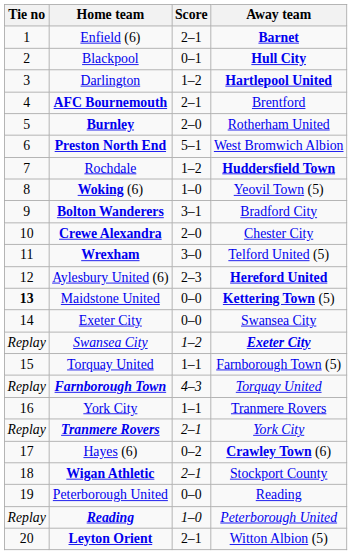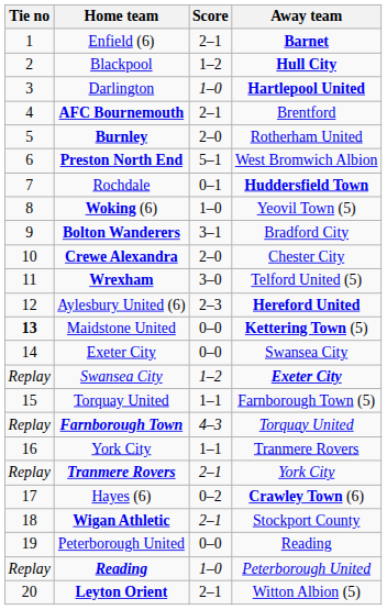 <table class="wikitable" style="text-align: center">
 <tr>
 <th>Tie no</th>
 <th>Home team</th>
 <th>Score</th>
 <th>Away team</th>
 </tr>
 <tr>
 <td>1</td>
 <td><a href='#'>Enfield</a> (6)</td>
 <td>2–1</td>
 <td><strong><a href='#'>Barnet</a></strong></td>
 </tr>
 <tr>
 <td>2</td>
 <td><a href='#'>Blackpool</a></td>
-<td>0–1</td>
+<td>1–2</td>
 <td><strong><a href='#'>Hull City</a></strong></td>
 </tr>
 <tr>
 <td>3</td>
 <td><a href='#'>Darlington</a></td>
-<td>1–2</td>
+<td><em>1–0</em></td>
 <td><strong><a href='#'>Hartlepool United</a></strong></td>
 </tr>
 <tr>
 <td>4</td>
 <td><strong><a href='#'>AFC Bournemouth</a></strong></td>
 <td>2–1</td>
 <td><a href='#'>Brentford</a></td>
 </tr>
 <tr>
 <td>5</td>
 <td><strong><a href='#'>Burnley</a></strong></td>
 <td>2–0</td>
 <td><a href='#'>Rotherham United</a></td>
 </tr>
 <tr>
 <td>6</td>
 <td><strong><a href='#'>Preston North End</a></strong></td>
 <td>5–1</td>
 <td><a href='#'>West Bromwich Albion</a></td>
 </tr>
 <tr>
 <td>7</td>
 <td><a href='#'>Rochdale</a></td>
-<td>1–2</td>
+<td>0–1</td>
 <td><strong><a href='#'>Huddersfield Town</a></strong></td>
 </tr>
 <tr>
 <td>8</td>
 <td><strong><a href='#'>Woking</a></strong> (6)</td>
 <td>1–0</td>
 <td><a href='#'>Yeovil Town</a> (5)</td>
 </tr>
 <tr>
 <td>9</td>
 <td><strong><a href='#'>Bolton Wanderers</a></strong></td>
 <td>3–1</td>
 <td><a href='#'>Bradford City</a></td>
 </tr>
 <tr>
 <td>10</td>
 <td><strong><a href='#'>Crewe Alexandra</a></strong></td>
 <td>2–0</td>
 <td><a href='#'>Chester City</a></td>
 </tr>
 <tr>
 <td>11</td>
 <td><strong><a href='#'>Wrexham</a></strong></td>
 <td>3–0</td>
 <td><a href='#'>Telford United</a> (5)</td>
 </tr>
 <tr>
 <td>12</td>
 <td><a href='#'>Aylesbury United</a> (6)</td>
 <td>2–3</td>
 <td><strong><a href='#'>Hereford United</a></strong></td>
 </tr>
 <tr>
 <td><strong>13</strong></td>
 <td><a href='#'>Maidstone United</a></td>
 <td>0–0</td>
 <td><strong><a href='#'>Kettering Town</a></strong> (5)</td>
 </tr>
 <tr>
 <td>14</td>
 <td><a href='#'>Exeter City</a></td>
 <td>0–0</td>
 <td><a href='#'>Swansea City</a></td>
 </tr>
 <tr>
 <td><em>Replay</em></td>
 <td><em><a href='#'>Swansea City</a></em></td>
 <td><em>1–2</em></td>
 <td><strong><em><a href='#'>Exeter City</a></em></strong></td>
 </tr>
 <tr>
 <td>15</td>
 <td><a href='#'>Torquay United</a></td>
 <td>1–1</td>
 <td><a href='#'>Farnborough Town</a> (5)</td>
 </tr>
 <tr>
 <td><em>Replay</em></td>
 <td><strong><em><a href='#'>Farnborough Town</a></em></strong></td>
 <td><em>4–3</em></td>
 <td><em><a href='#'>Torquay United</a></em></td>
 </tr>
 <tr>
 <td>16</td>
 <td><a href='#'>York City</a></td>
 <td>1–1</td>
 <td><a href='#'>Tranmere Rovers</a></td>
 </tr>
 <tr>
 <td><em>Replay</em></td>
 <td><strong><em><a href='#'>Tranmere Rovers</a></em></strong></td>
 <td><em>2–1</em></td>
 <td><em><a href='#'>York City</a></em></td>
 </tr>
 <tr>
 <td>17</td>
 <td><a href='#'>Hayes</a> (6)</td>
 <td>0–2</td>
 <td><strong><a href='#'>Crawley Town</a></strong> (6)</td>
 </tr>
 <tr>
 <td>18</td>
 <td><strong><a href='#'>Wigan Athletic</a></strong></td>
 <td><em>2–1</em></td>
 <td><a href='#'>Stockport County</a></td>
 </tr>
 <tr>
 <td>19</td>
 <td><a href='#'>Peterborough United</a></td>
 <td>0–0</td>
 <td><a href='#'>Reading</a></td>
 </tr>
 <tr>
 <td><em>Replay</em></td>
 <td><strong><em><a href='#'>Reading</a></em></strong></td>
 <td><em>1–0</em></td>
 <td><em><a href='#'>Peterborough United</a></em></td>
 </tr>
 <tr>
 <td>20</td>
 <td><strong><a href='#'>Leyton Orient</a></strong></td>
 <td>2–1</td>
 <td><a href='#'>Witton Albion</a> (5)</td>
 </tr>
 </table>
